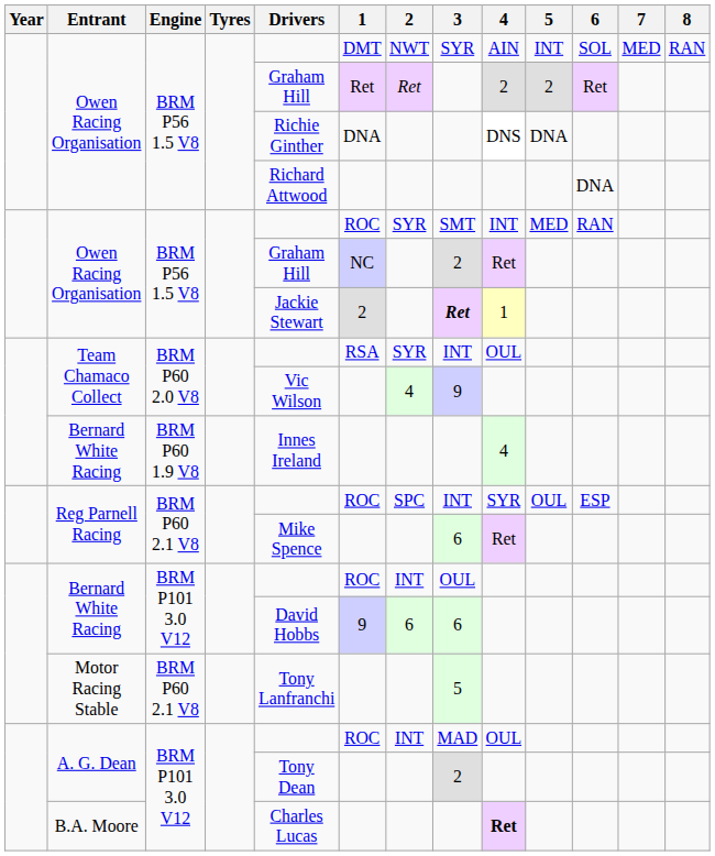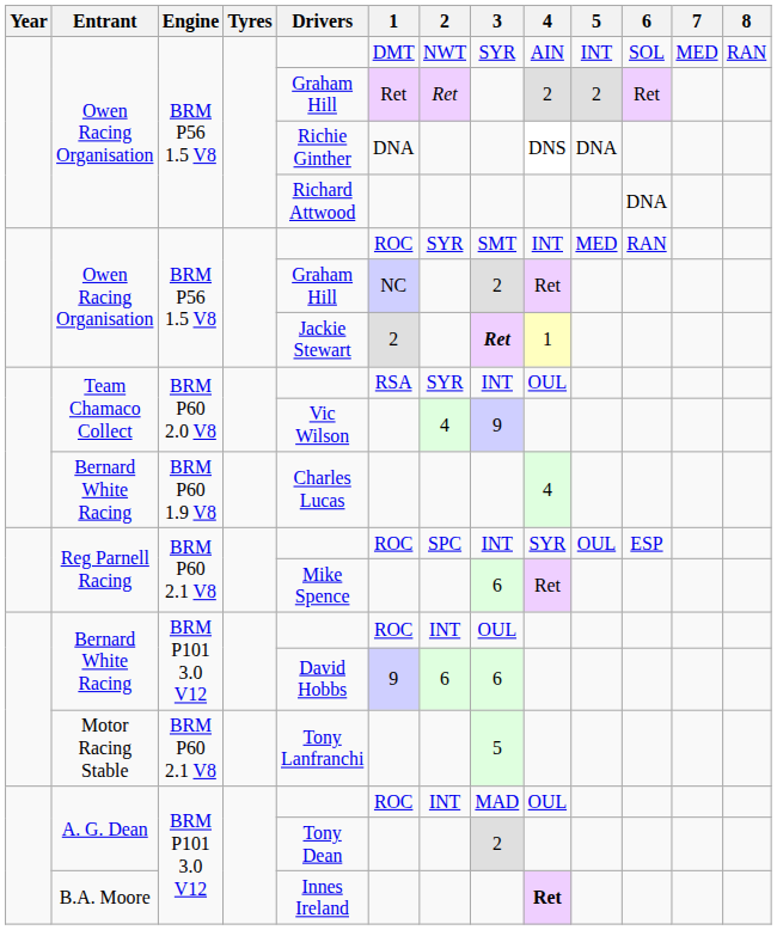 <table class="wikitable" style="text-align:center; font-size:95%">
 <tr>
 <th>Year</th>
 <th>Entrant</th>
 <th>Engine</th>
 <th>Tyres</th>
 <th>Drivers</th>
 <th>1</th>
 <th>2</th>
 <th>3</th>
 <th>4</th>
 <th>5</th>
 <th>6</th>
 <th>7</th>
 <th>8</th>
 </tr>
 <tr>
 <td rowspan="4"></td>
 <td rowspan="4"><a href='#'>Owen Racing Organisation</a></td>
 <td rowspan="4"><a href='#'>BRM</a> P56 1.5 <a href='#'>V8</a></td>
 <td rowspan="4"></td>
 <td></td>
 <td><a href='#'>DMT</a></td>
 <td><a href='#'>NWT</a></td>
 <td><a href='#'>SYR</a></td>
 <td><a href='#'>AIN</a></td>
 <td><a href='#'>INT</a></td>
 <td><a href='#'>SOL</a></td>
 <td><a href='#'>MED</a></td>
 <td><a href='#'>RAN</a></td>
 </tr>
 <tr>
 <td><a href='#'>Graham Hill</a></td>
 <td style="background:#EFCFFF;">Ret</td>
 <td style="background:#EFCFFF;"><em>Ret</em></td>
 <td></td>
 <td style="background:#DFDFDF;">2</td>
 <td style="background:#DFDFDF;">2</td>
 <td style="background:#EFCFFF;">Ret</td>
 <td></td>
 <td></td>
 </tr>
 <tr>
 <td><a href='#'>Richie Ginther</a></td>
 <td>DNA</td>
 <td></td>
 <td></td>
 <td style="background:#FFFFFF;">DNS</td>
 <td>DNA</td>
 <td></td>
 <td></td>
 <td></td>
 </tr>
 <tr>
 <td><a href='#'>Richard Attwood</a></td>
 <td></td>
 <td></td>
 <td></td>
 <td></td>
 <td></td>
 <td>DNA</td>
 <td></td>
 <td></td>
 </tr>
 <tr>
 <td rowspan="3"></td>
 <td rowspan="3"><a href='#'>Owen Racing Organisation</a></td>
 <td rowspan="3"><a href='#'>BRM</a> P56 1.5 <a href='#'>V8</a></td>
 <td rowspan="3"></td>
 <td></td>
 <td><a href='#'>ROC</a></td>
 <td><a href='#'>SYR</a></td>
 <td><a href='#'>SMT</a></td>
 <td><a href='#'>INT</a></td>
 <td><a href='#'>MED</a></td>
 <td><a href='#'>RAN</a></td>
 <td></td>
 <td></td>
 </tr>
 <tr>
 <td><a href='#'>Graham Hill</a></td>
 <td style="background:#CFCFFF;">NC</td>
 <td></td>
 <td style="background:#DFDFDF;">2</td>
 <td style="background:#EFCFFF;">Ret</td>
 <td></td>
 <td></td>
 <td></td>
 <td></td>
 </tr>
 <tr>
 <td><a href='#'>Jackie Stewart</a></td>
 <td style="background:#DFDFDF;">2</td>
 <td></td>
 <td style="background:#EFCFFF;"><strong><em>Ret</em></strong></td>
 <td style="background:#ffffbf;">1</td>
 <td></td>
 <td></td>
 <td></td>
 <td></td>
 </tr>
 <tr>
 <td rowspan="3"></td>
 <td rowspan="2"><a href='#'>Team Chamaco Collect</a></td>
 <td rowspan="2"><a href='#'>BRM</a> P60 2.0 <a href='#'>V8</a></td>
 <td rowspan="2"></td>
 <td></td>
 <td><a href='#'>RSA</a></td>
 <td><a href='#'>SYR</a></td>
 <td><a href='#'>INT</a></td>
 <td><a href='#'>OUL</a></td>
 <td></td>
 <td></td>
 <td></td>
 <td></td>
 </tr>
 <tr>
 <td><a href='#'>Vic Wilson</a></td>
 <td></td>
 <td style="background:#DFFFDF;">4</td>
 <td style="background:#CFCFFF;">9</td>
 <td></td>
 <td></td>
 <td></td>
 <td></td>
 <td></td>
 </tr>
 <tr>
 <td><a href='#'>Bernard White Racing</a></td>
 <td><a href='#'>BRM</a> P60 1.9 <a href='#'>V8</a></td>
 <td></td>
-<td><a href='#'>Innes Ireland</a></td>
+<td><a href='#'>Charles Lucas</a></td>
 <td></td>
 <td></td>
 <td></td>
 <td style="background:#DFFFDF;">4</td>
 <td></td>
 <td></td>
 <td></td>
 <td></td>
 </tr>
 <tr>
 <td rowspan="2"></td>
 <td rowspan="2"><a href='#'>Reg Parnell Racing</a></td>
 <td rowspan="2"><a href='#'>BRM</a> P60 2.1 <a href='#'>V8</a></td>
 <td rowspan="2"></td>
 <td></td>
 <td><a href='#'>ROC</a></td>
 <td><a href='#'>SPC</a></td>
 <td><a href='#'>INT</a></td>
 <td><a href='#'>SYR</a></td>
 <td><a href='#'>OUL</a></td>
 <td><a href='#'>ESP</a></td>
 <td></td>
 <td></td>
 </tr>
 <tr>
 <td><a href='#'>Mike Spence</a></td>
 <td></td>
 <td></td>
 <td style="background:#DFFFDF;">6</td>
 <td style="background:#EFCFFF;">Ret</td>
 <td></td>
 <td></td>
 <td></td>
 <td></td>
 </tr>
 <tr>
 <td rowspan=3></td>
 <td rowspan=2><a href='#'>Bernard White Racing</a></td>
 <td rowspan=2><a href='#'>BRM</a> P101 3.0 <a href='#'>V12</a></td>
 <td rowspan=2></td>
 <td></td>
 <td><a href='#'>ROC</a></td>
 <td><a href='#'>INT</a></td>
 <td><a href='#'>OUL</a></td>
 <td></td>
 <td></td>
 <td></td>
 <td></td>
 <td></td>
 </tr>
 <tr>
 <td><a href='#'>David Hobbs</a></td>
 <td style="background:#CFCFFF;">9</td>
 <td style="background:#dfffdf;">6</td>
 <td style="background:#dfffdf;">6</td>
 <td></td>
 <td></td>
 <td></td>
 <td></td>
 <td></td>
 </tr>
 <tr>
 <td>Motor Racing Stable</td>
 <td><a href='#'>BRM</a> P60 2.1 <a href='#'>V8</a></td>
 <td></td>
 <td><a href='#'>Tony Lanfranchi</a></td>
 <td></td>
 <td></td>
 <td style="background:#dfffdf;">5</td>
 <td></td>
 <td></td>
 <td></td>
 <td></td>
 <td></td>
 </tr>
 <tr>
 <td rowspan=3></td>
 <td rowspan=2><a href='#'>A. G. Dean</a></td>
 <td rowspan=3><a href='#'>BRM</a> P101 3.0 <a href='#'>V12</a></td>
 <td rowspan=3></td>
 <td></td>
 <td><a href='#'>ROC</a></td>
 <td><a href='#'>INT</a></td>
 <td><a href='#'>MAD</a></td>
 <td><a href='#'>OUL</a></td>
 <td></td>
 <td></td>
 <td></td>
 <td></td>
 </tr>
 <tr>
 <td><a href='#'>Tony Dean</a></td>
 <td></td>
 <td></td>
 <td style="background:#DFDFDF;">2</td>
 <td></td>
 <td></td>
 <td></td>
 <td></td>
 <td></td>
 </tr>
 <tr>
 <td>B.A. Moore</td>
-<td><a href='#'>Charles Lucas</a></td>
+<td><a href='#'>Innes Ireland</a></td>
 <td></td>
 <td></td>
 <td></td>
 <td style="background:#EFCFFF;"><strong>Ret</strong></td>
 <td></td>
 <td></td>
 <td></td>
 <td></td>
 </tr>
 </table>
